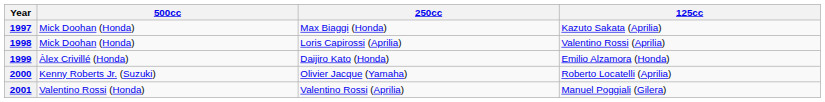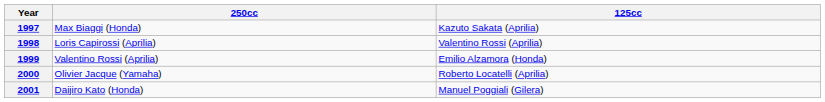 <table class="wikitable" width="95%" style="font-size:90%">
 <tr>
 <th width=4%>Year</th>
-<th width=32%><a href='#'>500cc</a></th>
 <th width=32%><a href='#'>250cc</a></th>
 <th width=32%><a href='#'>125cc</a></th>
 </tr>
 <tr>
 <th><a href='#'>1997</a></th>
-<td> <a href='#'>Mick Doohan</a> (<a href='#'>Honda</a>)</td>
 <td> <a href='#'>Max Biaggi</a> (<a href='#'>Honda</a>)</td>
 <td> <a href='#'>Kazuto Sakata</a> (<a href='#'>Aprilia</a>)</td>
 </tr>
 <tr>
 <th><a href='#'>1998</a></th>
-<td> <a href='#'>Mick Doohan</a> (<a href='#'>Honda</a>)</td>
 <td> <a href='#'>Loris Capirossi</a> (<a href='#'>Aprilia</a>)</td>
 <td> <a href='#'>Valentino Rossi</a> (<a href='#'>Aprilia</a>)</td>
 </tr>
 <tr>
 <th><a href='#'>1999</a></th>
-<td> <a href='#'>Àlex Crivillé</a> (<a href='#'>Honda</a>)</td>
-<td> <a href='#'>Daijiro Kato</a> (<a href='#'>Honda</a>)</td>
+<td> <a href='#'>Valentino Rossi</a> (<a href='#'>Aprilia</a>)</td>
 <td> <a href='#'>Emilio Alzamora</a> (<a href='#'>Honda</a>)</td>
 </tr>
 <tr>
 <th><a href='#'>2000</a></th>
-<td> <a href='#'>Kenny Roberts Jr.</a> (<a href='#'>Suzuki</a>)</td>
 <td> <a href='#'>Olivier Jacque</a> (<a href='#'>Yamaha</a>)</td>
 <td> <a href='#'>Roberto Locatelli</a> (<a href='#'>Aprilia</a>)</td>
 </tr>
 <tr>
 <th><a href='#'>2001</a></th>
-<td> <a href='#'>Valentino Rossi</a> (<a href='#'>Honda</a>)</td>
-<td> <a href='#'>Valentino Rossi</a> (<a href='#'>Aprilia</a>)</td>
+<td> <a href='#'>Daijiro Kato</a> (<a href='#'>Honda</a>)</td>
 <td> <a href='#'>Manuel Poggiali</a> (<a href='#'>Gilera</a>)</td>
 </tr>
 </table>
